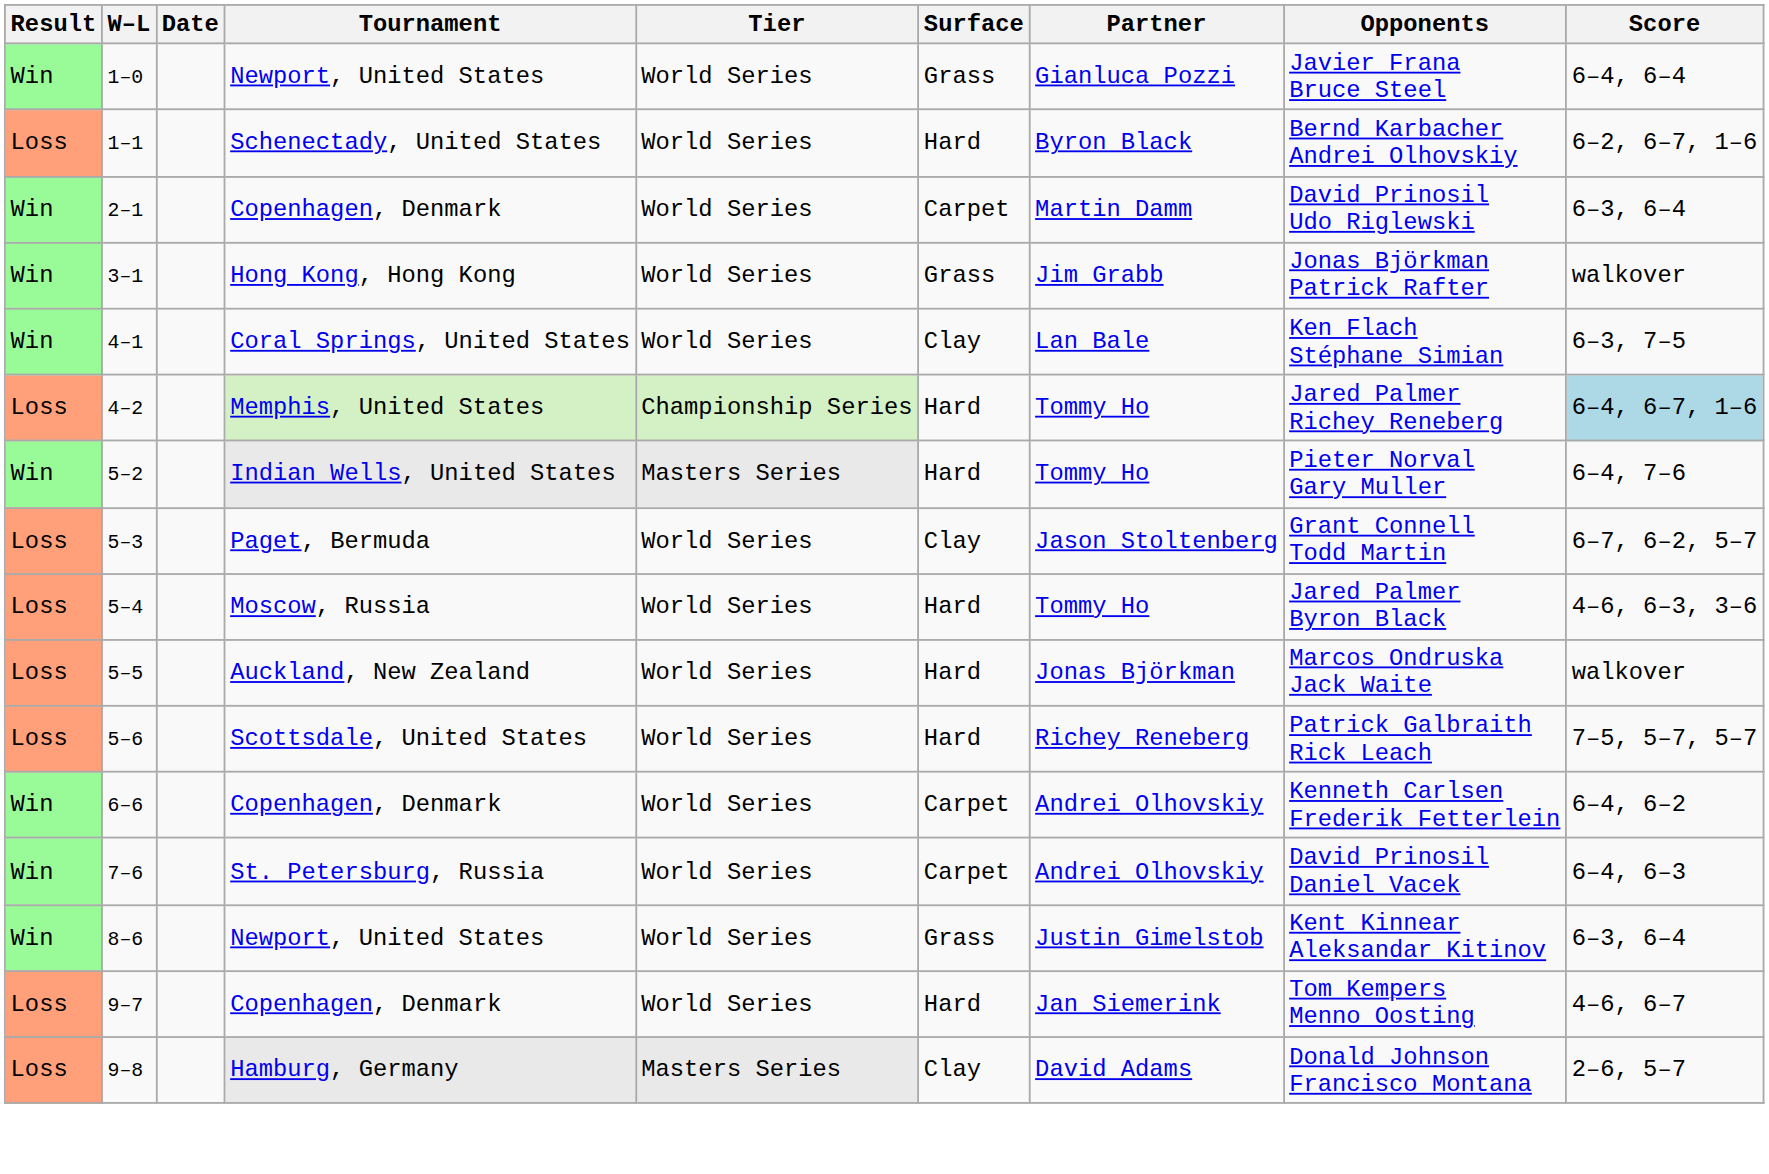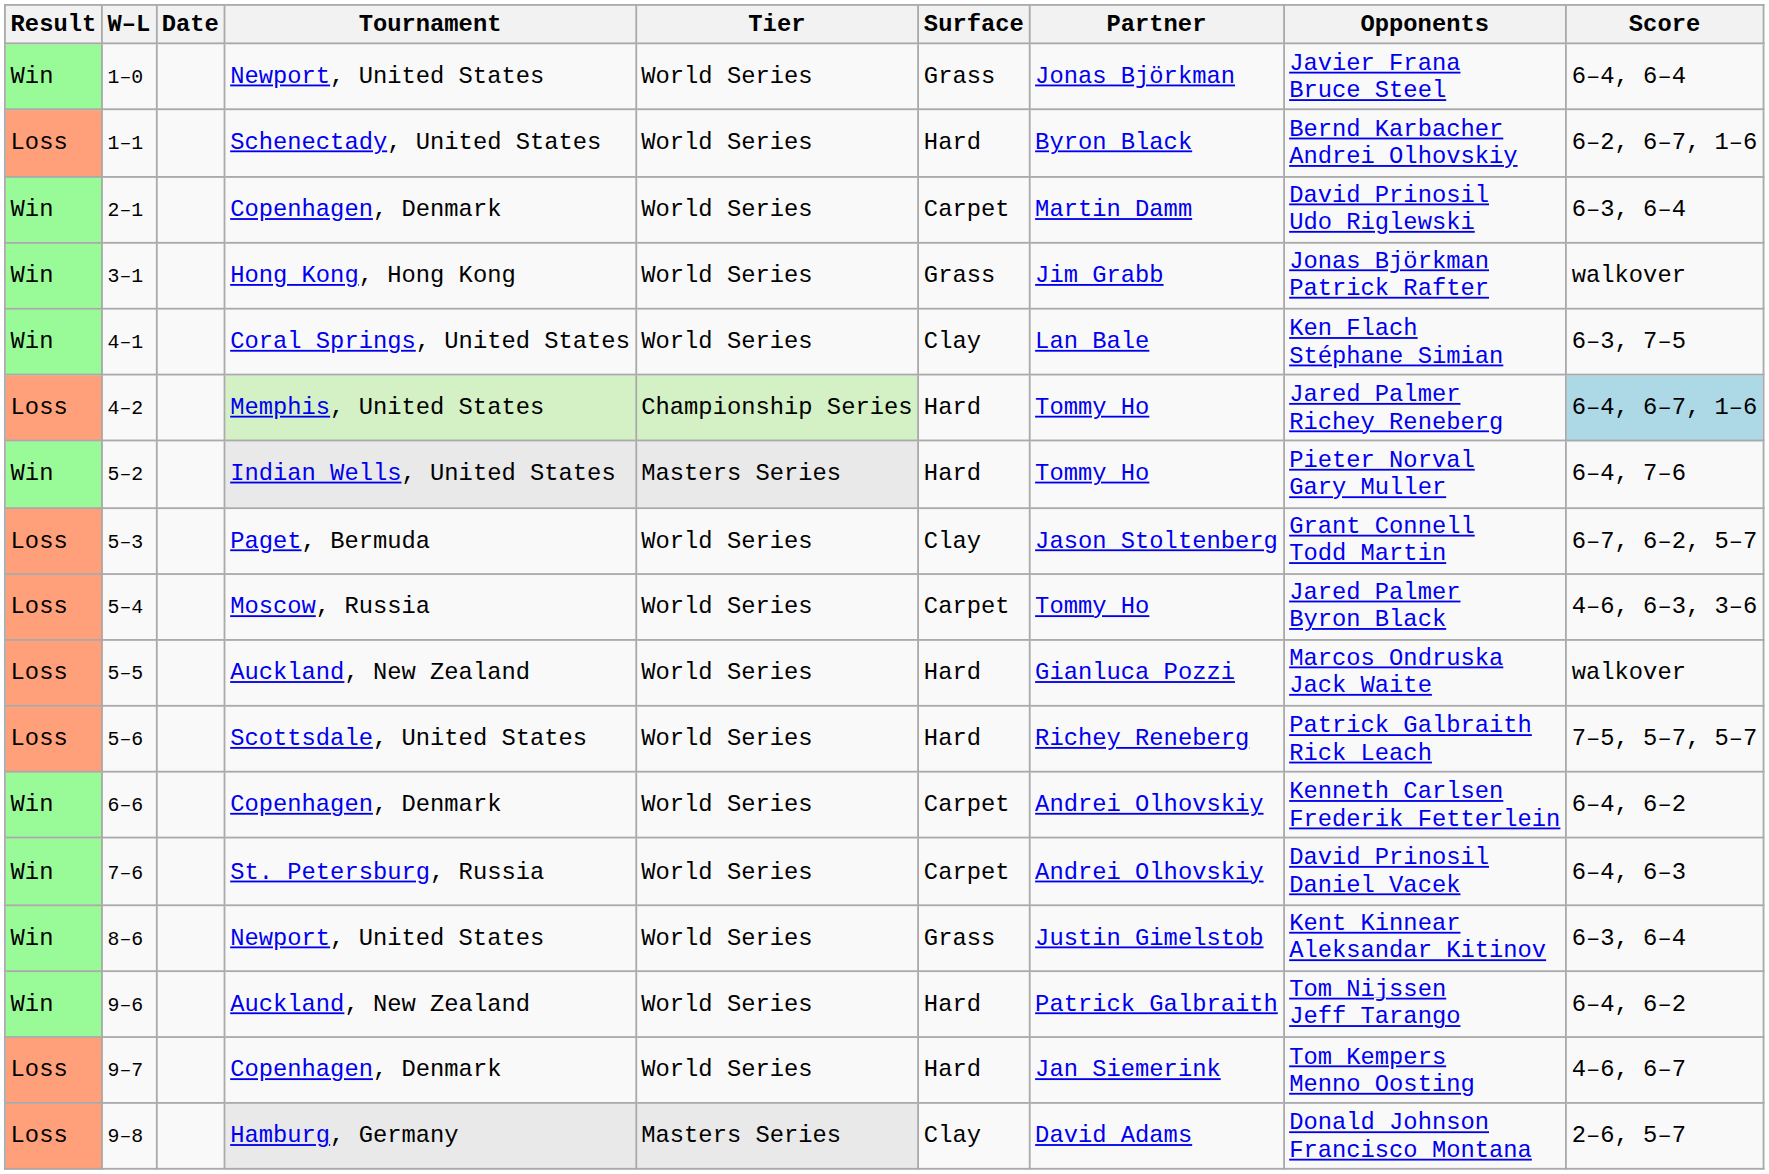 <table class="sortable wikitable">
 <tr>
 <th>Result</th>
 <th class="unsortable">W–L</th>
 <th>Date</th>
 <th>Tournament</th>
 <th>Tier</th>
 <th>Surface</th>
 <th>Partner</th>
 <th>Opponents</th>
 <th class="unsortable">Score</th>
 </tr>
 <tr>
 <td style="background:#98fb98;">Win</td>
 <td><small>1–0</small></td>
 <td><a href='#'></a></td>
 <td><a href='#'>Newport</a>, United States</td>
 <td>World Series</td>
 <td>Grass</td>
-<td> <a href='#'>Gianluca Pozzi</a></td>
+<td> <a href='#'>Jonas Björkman</a></td>
 <td> <a href='#'>Javier Frana</a> <br>  <a href='#'>Bruce Steel</a></td>
 <td>6–4, 6–4</td>
 </tr>
 <tr>
 <td style="background:#ffa07a;">Loss</td>
 <td><small>1–1</small></td>
 <td><a href='#'></a></td>
 <td><a href='#'>Schenectady</a>, United States</td>
 <td>World Series</td>
 <td>Hard</td>
 <td> <a href='#'>Byron Black</a></td>
 <td> <a href='#'>Bernd Karbacher</a> <br>  <a href='#'>Andrei Olhovskiy</a></td>
 <td>6–2, 6–7, 1–6</td>
 </tr>
 <tr>
 <td style="background:#98fb98;">Win</td>
 <td><small>2–1</small></td>
 <td><a href='#'></a></td>
 <td><a href='#'>Copenhagen</a>, Denmark</td>
 <td>World Series</td>
 <td>Carpet</td>
 <td> <a href='#'>Martin Damm</a></td>
 <td> <a href='#'>David Prinosil</a> <br>  <a href='#'>Udo Riglewski</a></td>
 <td>6–3, 6–4</td>
 </tr>
 <tr>
 <td style="background:#98fb98;">Win</td>
 <td><small>3–1</small></td>
 <td><a href='#'></a></td>
 <td><a href='#'>Hong Kong</a>, Hong Kong</td>
 <td>World Series</td>
 <td>Grass</td>
 <td> <a href='#'>Jim Grabb</a></td>
 <td> <a href='#'>Jonas Björkman</a> <br>  <a href='#'>Patrick Rafter</a></td>
 <td>walkover</td>
 </tr>
 <tr>
 <td style="background:#98fb98;">Win</td>
 <td><small>4–1</small></td>
 <td><a href='#'></a></td>
 <td><a href='#'>Coral Springs</a>, United States</td>
 <td>World Series</td>
 <td>Clay</td>
 <td> <a href='#'>Lan Bale</a></td>
 <td> <a href='#'>Ken Flach</a> <br>  <a href='#'>Stéphane Simian</a></td>
 <td>6–3, 7–5</td>
 </tr>
 <tr>
 <td style="background:#ffa07a;">Loss</td>
 <td><small>4–2</small></td>
 <td><a href='#'></a></td>
 <td style="background:#d4f1c5;"><a href='#'>Memphis</a>, United States</td>
 <td style="background:#d4f1c5;">Championship Series</td>
 <td>Hard</td>
 <td> <a href='#'>Tommy Ho</a></td>
 <td> <a href='#'>Jared Palmer</a> <br>  <a href='#'>Richey Reneberg</a></td>
 <td style="background: lightblue;">6–4, 6–7, 1–6</td>
 </tr>
 <tr>
 <td style="background:#98fb98;">Win</td>
 <td><small>5–2</small></td>
 <td><a href='#'></a></td>
 <td style="background:#e9e9e9;"><a href='#'>Indian Wells</a>, United States</td>
 <td style="background:#e9e9e9;">Masters Series</td>
 <td>Hard</td>
 <td> <a href='#'>Tommy Ho</a></td>
 <td> <a href='#'>Pieter Norval</a> <br>  <a href='#'>Gary Muller</a></td>
 <td>6–4, 7–6</td>
 </tr>
 <tr>
 <td style="background:#ffa07a;">Loss</td>
 <td><small>5–3</small></td>
 <td><a href='#'></a></td>
 <td><a href='#'>Paget</a>, Bermuda</td>
 <td>World Series</td>
 <td>Clay</td>
 <td> <a href='#'>Jason Stoltenberg</a></td>
 <td> <a href='#'>Grant Connell</a> <br>  <a href='#'>Todd Martin</a></td>
 <td>6–7, 6–2, 5–7</td>
 </tr>
 <tr>
 <td style="background:#ffa07a;">Loss</td>
 <td><small>5–4</small></td>
 <td><a href='#'></a></td>
 <td><a href='#'>Moscow</a>, Russia</td>
 <td>World Series</td>
-<td>Hard</td>
+<td>Carpet</td>
 <td> <a href='#'>Tommy Ho</a></td>
 <td> <a href='#'>Jared Palmer</a> <br>  <a href='#'>Byron Black</a></td>
 <td>4–6, 6–3, 3–6</td>
 </tr>
 <tr>
 <td style="background:#ffa07a;">Loss</td>
 <td><small>5–5</small></td>
 <td><a href='#'></a></td>
 <td><a href='#'>Auckland</a>, New Zealand</td>
 <td>World Series</td>
 <td>Hard</td>
-<td> <a href='#'>Jonas Björkman</a></td>
+<td> <a href='#'>Gianluca Pozzi</a></td>
 <td> <a href='#'>Marcos Ondruska</a> <br>  <a href='#'>Jack Waite</a></td>
 <td>walkover</td>
 </tr>
 <tr>
 <td style="background:#ffa07a;">Loss</td>
 <td><small>5–6</small></td>
 <td><a href='#'></a></td>
 <td><a href='#'>Scottsdale</a>, United States</td>
 <td>World Series</td>
 <td>Hard</td>
 <td> <a href='#'>Richey Reneberg</a></td>
 <td> <a href='#'>Patrick Galbraith</a> <br>  <a href='#'>Rick Leach</a></td>
 <td>7–5, 5–7, 5–7</td>
 </tr>
 <tr>
 <td style="background:#98fb98;">Win</td>
 <td><small>6–6</small></td>
 <td><a href='#'></a></td>
 <td><a href='#'>Copenhagen</a>, Denmark</td>
 <td>World Series</td>
 <td>Carpet</td>
 <td> <a href='#'>Andrei Olhovskiy</a></td>
 <td> <a href='#'>Kenneth Carlsen</a> <br>  <a href='#'>Frederik Fetterlein</a></td>
 <td>6–4, 6–2</td>
 </tr>
 <tr>
 <td style="background:#98fb98;">Win</td>
 <td><small>7–6</small></td>
 <td><a href='#'></a></td>
 <td><a href='#'>St. Petersburg</a>, Russia</td>
 <td>World Series</td>
 <td>Carpet</td>
 <td> <a href='#'>Andrei Olhovskiy</a></td>
 <td> <a href='#'>David Prinosil</a> <br>  <a href='#'>Daniel Vacek</a></td>
 <td>6–4, 6–3</td>
 </tr>
 <tr>
 <td style="background:#98fb98;">Win</td>
 <td><small>8–6</small></td>
 <td><a href='#'></a></td>
 <td><a href='#'>Newport</a>, United States</td>
 <td>World Series</td>
 <td>Grass</td>
 <td> <a href='#'>Justin Gimelstob</a></td>
 <td> <a href='#'>Kent Kinnear</a> <br>  <a href='#'>Aleksandar Kitinov</a></td>
 <td>6–3, 6–4</td>
 </tr>
 <tr>
+<td style="background:#98fb98;">Win</td>
+<td><small>9–6</small></td>
+<td><a href='#'></a></td>
+<td><a href='#'>Auckland</a>, New Zealand</td>
+<td>World Series</td>
+<td>Hard</td>
+<td> <a href='#'>Patrick Galbraith</a></td>
+<td> <a href='#'>Tom Nijssen</a> <br>  <a href='#'>Jeff Tarango</a></td>
+<td>6–4, 6–2</td>
+</tr>
+<tr>
 <td style="background:#ffa07a;">Loss</td>
 <td><small>9–7</small></td>
 <td><a href='#'></a></td>
 <td><a href='#'>Copenhagen</a>, Denmark</td>
 <td>World Series</td>
 <td>Hard</td>
 <td> <a href='#'>Jan Siemerink</a></td>
 <td> <a href='#'>Tom Kempers</a> <br>  <a href='#'>Menno Oosting</a></td>
 <td>4–6, 6–7</td>
 </tr>
 <tr>
 <td style="background:#ffa07a;">Loss</td>
 <td><small>9–8</small></td>
 <td><a href='#'></a></td>
 <td style="background:#e9e9e9;"><a href='#'>Hamburg</a>, Germany</td>
 <td style="background:#e9e9e9;">Masters Series</td>
 <td>Clay</td>
 <td> <a href='#'>David Adams</a></td>
 <td> <a href='#'>Donald Johnson</a> <br>  <a href='#'>Francisco Montana</a></td>
 <td>2–6, 5–7</td>
 </tr>
 </table>
